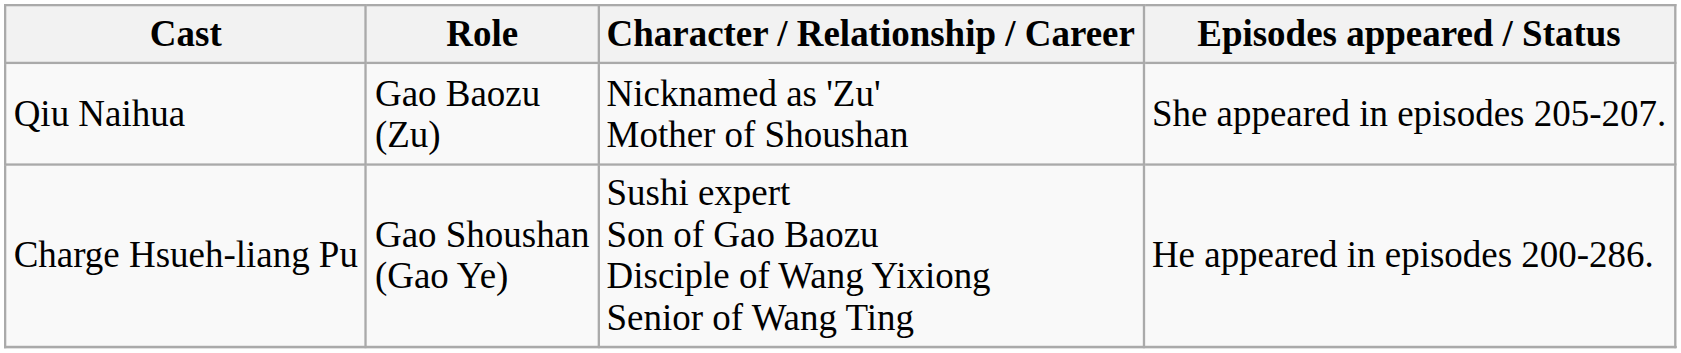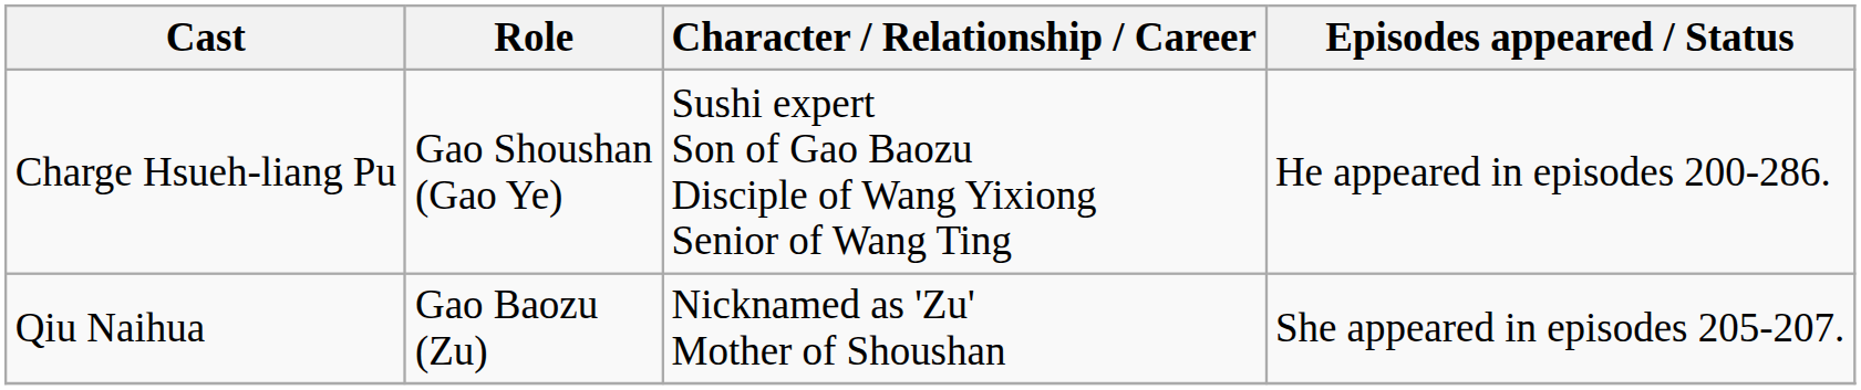 <table class="wikitable">
 <tr>
 <th>Cast</th>
 <th>Role</th>
 <th>Character / Relationship / Career</th>
 <th>Episodes appeared / Status</th>
 </tr>
 <tr>
+<td>Charge Hsueh-liang Pu</td>
+<td>Gao Shoushan<br>(Gao Ye)</td>
+<td>Sushi expert<br>Son of Gao Baozu<br>Disciple of Wang Yixiong<br>Senior of Wang Ting</td>
+<td>He appeared in episodes 200-286.</td>
+</tr>
+<tr>
 <td>Qiu Naihua</td>
 <td>Gao Baozu<br>(Zu)</td>
 <td>Nicknamed as 'Zu'<br>Mother of Shoushan</td>
 <td>She appeared in episodes 205-207.</td>
 </tr>
 <tr>
-<td>Charge Hsueh-liang Pu</td>
-<td>Gao Shoushan<br>(Gao Ye)</td>
-<td>Sushi expert<br>Son of Gao Baozu<br>Disciple of Wang Yixiong<br>Senior of Wang Ting</td>
-<td>He appeared in episodes 200-286.</td>
-</tr>
-<tr>
 </tr>
 </table>
